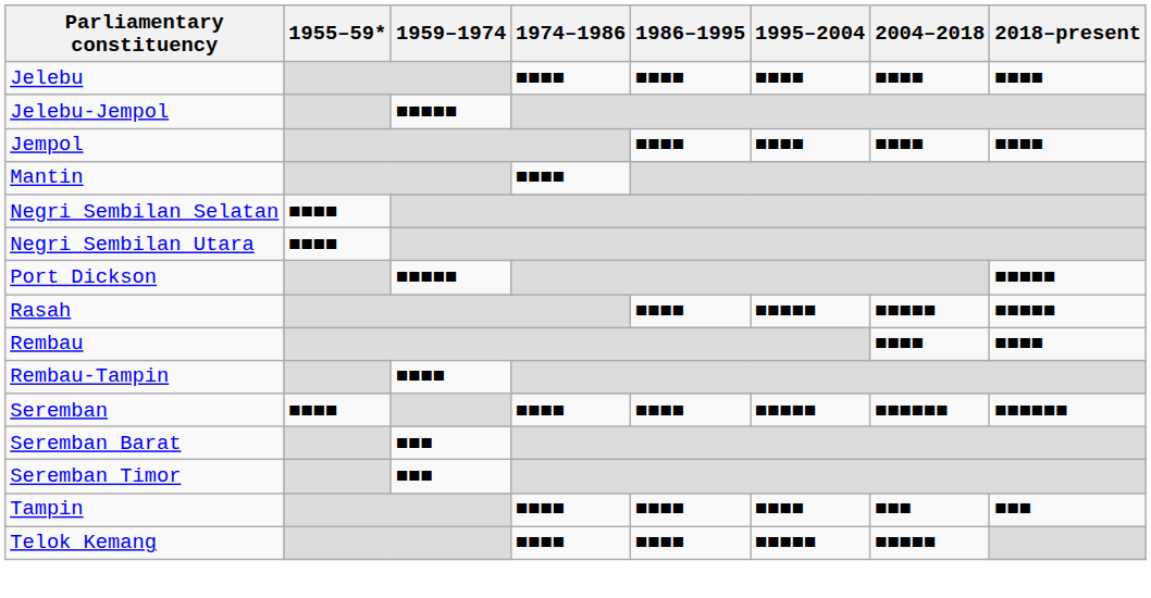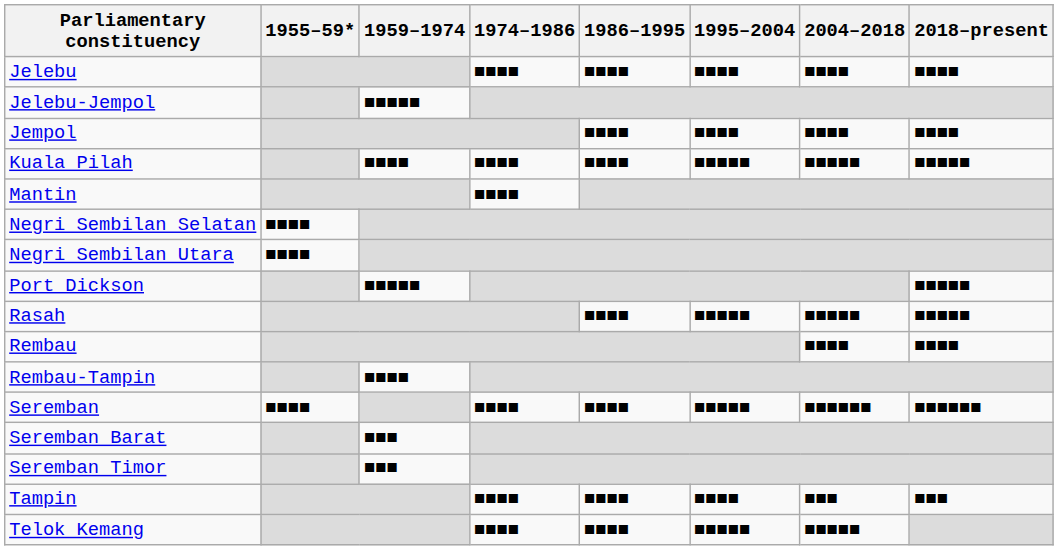 <table class=wikitable>
 <tr>
 <th>Parliamentary<br>constituency</th>
 <th>1955–59*</th>
 <th>1959–1974</th>
 <th>1974–1986</th>
 <th>1986–1995</th>
 <th>1995–2004</th>
 <th>2004–2018</th>
 <th>2018–present</th>
 </tr>
 <tr>
 <td><a href='#'>Jelebu</a></td>
 <td colspan="2" bgcolor="dcdcdc"></td>
 <td>■■■■</td>
 <td>■■■■</td>
 <td>■■■■</td>
 <td>■■■■</td>
 <td>■■■■</td>
 </tr>
 <tr>
 <td><a href='#'>Jelebu-Jempol</a></td>
 <td bgcolor="dcdcdc"></td>
 <td>■■■■■</td>
 <td colspan=5 bgcolor=dcdcdc></td>
 </tr>
 <tr>
 <td><a href='#'>Jempol</a></td>
 <td colspan="3" bgcolor="dcdcdc"></td>
 <td>■■■■</td>
 <td>■■■■</td>
 <td>■■■■</td>
 <td>■■■■</td>
+</tr>
+<tr>
+<td><a href='#'>Kuala Pilah</a></td>
+<td bgcolor="dcdcdc"></td>
+<td>■■■■</td>
+<td>■■■■</td>
+<td>■■■■</td>
+<td>■■■■■</td>
+<td>■■■■■</td>
+<td>■■■■■</td>
 </tr>
 <tr>
 <td><a href='#'>Mantin</a></td>
 <td colspan="2" bgcolor="dcdcdc"></td>
 <td>■■■■</td>
 <td colspan=4 bgcolor=dcdcdc></td>
 </tr>
 <tr>
 <td><a href='#'>Negri Sembilan Selatan</a></td>
 <td>■■■■</td>
 <td colspan=6 bgcolor=dcdcdc></td>
 </tr>
 <tr>
 <td><a href='#'>Negri Sembilan Utara</a></td>
 <td>■■■■</td>
 <td colspan=6 bgcolor=dcdcdc></td>
 </tr>
 <tr>
 <td><a href='#'>Port Dickson</a></td>
 <td bgcolor="dcdcdc"></td>
 <td>■■■■■</td>
 <td colspan=4 bgcolor=dcdcdc></td>
 <td>■■■■■</td>
 </tr>
 <tr>
 <td><a href='#'>Rasah</a></td>
 <td colspan="3" bgcolor="dcdcdc"></td>
 <td>■■■■</td>
 <td>■■■■■</td>
 <td>■■■■■</td>
 <td>■■■■■</td>
 </tr>
 <tr>
 <td><a href='#'>Rembau</a></td>
 <td colspan="5" bgcolor="dcdcdc"></td>
 <td>■■■■</td>
 <td>■■■■</td>
 </tr>
 <tr>
 <td><a href='#'>Rembau-Tampin</a></td>
 <td bgcolor="dcdcdc"></td>
 <td>■■■■</td>
 <td colspan=5 bgcolor=dcdcdc></td>
 </tr>
 <tr>
 <td><a href='#'>Seremban</a></td>
 <td>■■■■</td>
 <td bgcolor=dcdcdc></td>
 <td>■■■■</td>
 <td>■■■■</td>
 <td>■■■■■</td>
 <td>■■■■■■</td>
 <td>■■■■■■</td>
 </tr>
 <tr>
 <td><a href='#'>Seremban Barat</a></td>
 <td bgcolor="dcdcdc"></td>
 <td>■■■</td>
 <td colspan=5 bgcolor=dcdcdc></td>
 </tr>
 <tr>
 <td><a href='#'>Seremban Timor</a></td>
 <td bgcolor="dcdcdc"></td>
 <td>■■■</td>
 <td colspan=5 bgcolor=dcdcdc></td>
 </tr>
 <tr>
 <td><a href='#'>Tampin</a></td>
 <td colspan="2" bgcolor="dcdcdc"></td>
 <td>■■■■</td>
 <td>■■■■</td>
 <td>■■■■</td>
 <td>■■■</td>
 <td>■■■</td>
 </tr>
 <tr>
 <td><a href='#'>Telok Kemang</a></td>
 <td colspan="2" bgcolor="dcdcdc"></td>
 <td>■■■■</td>
 <td>■■■■</td>
 <td>■■■■■</td>
 <td>■■■■■</td>
 <td bgcolor=dcdcdc></td>
 </tr>
 </table>
